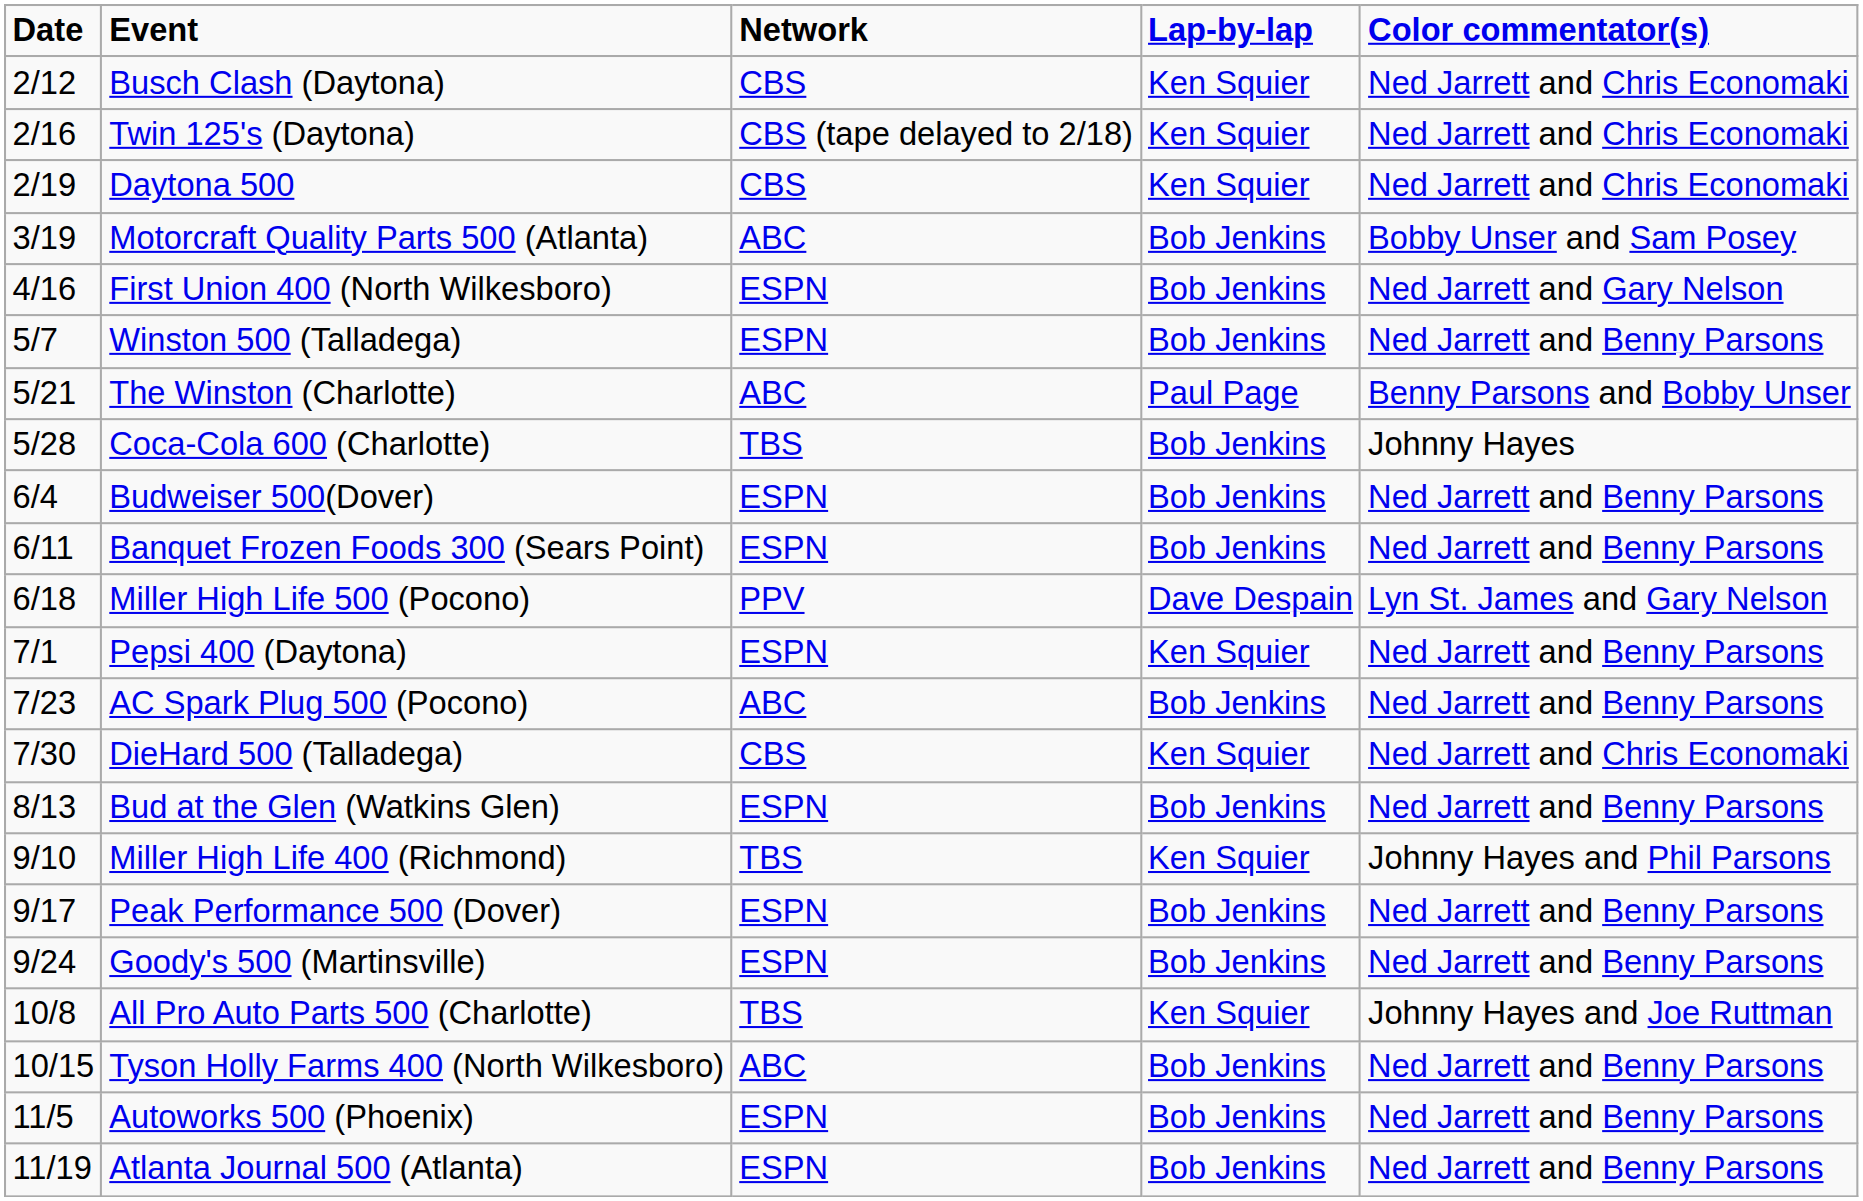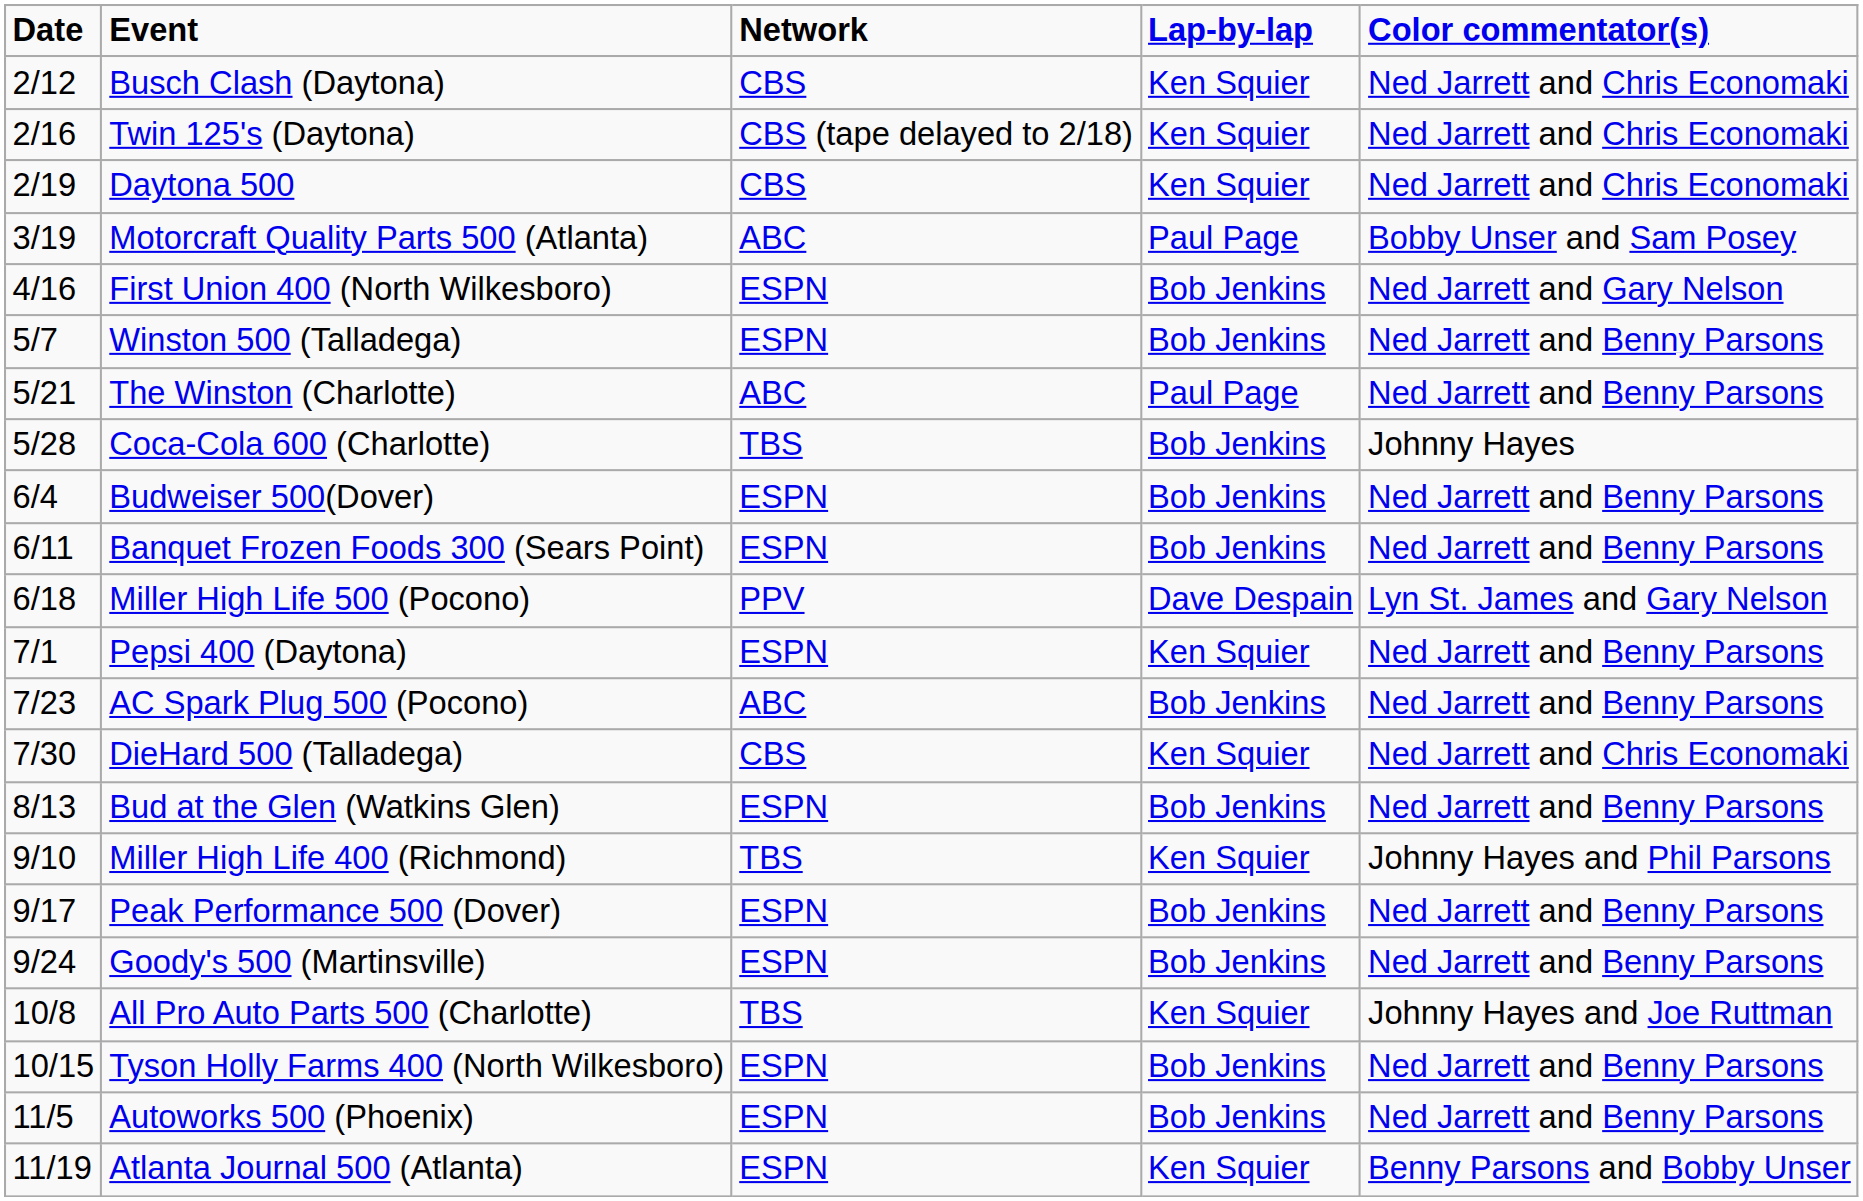 <table class=wikitable>
 <tr>
 <td><strong>Date</strong></td>
 <td><strong>Event</strong></td>
 <td><strong>Network</strong></td>
 <td><strong><a href='#'>Lap-by-lap</a></strong></td>
 <td><strong><a href='#'>Color commentator(s)</a></strong></td>
 </tr>
 <tr>
 <td>2/12</td>
 <td><a href='#'>Busch Clash</a> (Daytona)</td>
 <td><a href='#'>CBS</a></td>
 <td><a href='#'>Ken Squier</a></td>
 <td><a href='#'>Ned Jarrett</a> and <a href='#'>Chris Economaki</a></td>
 </tr>
 <tr>
 <td>2/16</td>
 <td><a href='#'>Twin 125's</a> (Daytona)</td>
 <td><a href='#'>CBS</a> (tape delayed to 2/18)</td>
 <td><a href='#'>Ken Squier</a></td>
 <td><a href='#'>Ned Jarrett</a> and <a href='#'>Chris Economaki</a></td>
 </tr>
 <tr>
 <td>2/19</td>
 <td><a href='#'>Daytona 500</a></td>
 <td><a href='#'>CBS</a></td>
 <td><a href='#'>Ken Squier</a></td>
 <td><a href='#'>Ned Jarrett</a> and <a href='#'>Chris Economaki</a></td>
 </tr>
 <tr>
 <td>3/19</td>
 <td><a href='#'>Motorcraft Quality Parts 500</a> (Atlanta)</td>
 <td><a href='#'>ABC</a></td>
-<td><a href='#'>Bob Jenkins</a></td>
+<td><a href='#'>Paul Page</a></td>
 <td><a href='#'>Bobby Unser</a> and <a href='#'>Sam Posey</a></td>
 </tr>
 <tr>
 <td>4/16</td>
 <td><a href='#'>First Union 400</a> (North Wilkesboro)</td>
 <td><a href='#'>ESPN</a></td>
 <td><a href='#'>Bob Jenkins</a></td>
 <td><a href='#'>Ned Jarrett</a> and <a href='#'>Gary Nelson</a></td>
 </tr>
 <tr>
 <td>5/7</td>
 <td><a href='#'>Winston 500</a>  (Talladega)</td>
 <td><a href='#'>ESPN</a></td>
 <td><a href='#'>Bob Jenkins</a></td>
 <td><a href='#'>Ned Jarrett</a> and <a href='#'>Benny Parsons</a></td>
 </tr>
 <tr>
 <td>5/21</td>
 <td><a href='#'>The Winston</a>  (Charlotte)</td>
 <td><a href='#'>ABC</a></td>
 <td><a href='#'>Paul Page</a></td>
-<td><a href='#'>Benny Parsons</a> and <a href='#'>Bobby Unser</a></td>
+<td><a href='#'>Ned Jarrett</a> and <a href='#'>Benny Parsons</a></td>
 </tr>
 <tr>
 <td>5/28</td>
 <td><a href='#'>Coca-Cola 600</a> (Charlotte)</td>
 <td><a href='#'>TBS</a></td>
 <td><a href='#'>Bob Jenkins</a></td>
 <td>Johnny Hayes</td>
 </tr>
 <tr>
 <td>6/4</td>
 <td><a href='#'>Budweiser 500</a>(Dover)</td>
 <td><a href='#'>ESPN</a></td>
 <td><a href='#'>Bob Jenkins</a></td>
 <td><a href='#'>Ned Jarrett</a> and <a href='#'>Benny Parsons</a></td>
 </tr>
 <tr>
 <td>6/11</td>
 <td><a href='#'>Banquet Frozen Foods 300</a> (Sears Point)</td>
 <td><a href='#'>ESPN</a></td>
 <td><a href='#'>Bob Jenkins</a></td>
 <td><a href='#'>Ned Jarrett</a> and <a href='#'>Benny Parsons</a></td>
 </tr>
 <tr>
 <td>6/18</td>
 <td><a href='#'>Miller High Life 500</a> (Pocono)</td>
 <td><a href='#'>PPV</a></td>
 <td><a href='#'>Dave Despain</a></td>
 <td><a href='#'>Lyn St. James</a> and <a href='#'>Gary Nelson</a></td>
 </tr>
 <tr>
 <td>7/1</td>
 <td><a href='#'>Pepsi 400</a> (Daytona)</td>
 <td><a href='#'>ESPN</a></td>
 <td><a href='#'>Ken Squier</a></td>
 <td><a href='#'>Ned Jarrett</a> and <a href='#'>Benny Parsons</a></td>
 </tr>
 <tr>
 <td>7/23</td>
 <td><a href='#'>AC Spark Plug 500</a> (Pocono)</td>
 <td><a href='#'>ABC</a></td>
 <td><a href='#'>Bob Jenkins</a></td>
 <td><a href='#'>Ned Jarrett</a> and <a href='#'>Benny Parsons</a></td>
 </tr>
 <tr>
 <td>7/30</td>
 <td><a href='#'>DieHard 500</a> (Talladega)</td>
 <td><a href='#'>CBS</a></td>
 <td><a href='#'>Ken Squier</a></td>
 <td><a href='#'>Ned Jarrett</a> and <a href='#'>Chris Economaki</a></td>
 </tr>
 <tr>
 <td>8/13</td>
 <td><a href='#'>Bud at the Glen</a> (Watkins Glen)</td>
 <td><a href='#'>ESPN</a></td>
 <td><a href='#'>Bob Jenkins</a></td>
 <td><a href='#'>Ned Jarrett</a> and <a href='#'>Benny Parsons</a></td>
 </tr>
 <tr>
 <td>9/10</td>
 <td><a href='#'>Miller High Life 400</a> (Richmond)</td>
 <td><a href='#'>TBS</a></td>
 <td><a href='#'>Ken Squier</a></td>
 <td>Johnny Hayes and <a href='#'>Phil Parsons</a></td>
 </tr>
 <tr>
 <td>9/17</td>
 <td><a href='#'>Peak Performance 500</a> (Dover)</td>
 <td><a href='#'>ESPN</a></td>
 <td><a href='#'>Bob Jenkins</a></td>
 <td><a href='#'>Ned Jarrett</a> and <a href='#'>Benny Parsons</a></td>
 </tr>
 <tr>
 <td>9/24</td>
 <td><a href='#'>Goody's 500</a> (Martinsville)</td>
 <td><a href='#'>ESPN</a></td>
 <td><a href='#'>Bob Jenkins</a></td>
 <td><a href='#'>Ned Jarrett</a> and <a href='#'>Benny Parsons</a></td>
 </tr>
 <tr>
 <td>10/8</td>
 <td><a href='#'>All Pro Auto Parts 500</a> (Charlotte)</td>
 <td><a href='#'>TBS</a></td>
 <td><a href='#'>Ken Squier</a></td>
 <td>Johnny Hayes and <a href='#'>Joe Ruttman</a></td>
 </tr>
 <tr>
 <td>10/15</td>
 <td><a href='#'>Tyson Holly Farms 400</a> (North Wilkesboro)</td>
-<td><a href='#'>ABC</a></td>
+<td><a href='#'>ESPN</a></td>
 <td><a href='#'>Bob Jenkins</a></td>
 <td><a href='#'>Ned Jarrett</a> and <a href='#'>Benny Parsons</a></td>
 </tr>
 <tr>
 <td>11/5</td>
 <td><a href='#'>Autoworks 500</a> (Phoenix)</td>
 <td><a href='#'>ESPN</a></td>
 <td><a href='#'>Bob Jenkins</a></td>
 <td><a href='#'>Ned Jarrett</a> and <a href='#'>Benny Parsons</a></td>
 </tr>
 <tr>
 <td>11/19</td>
 <td><a href='#'>Atlanta Journal 500</a> (Atlanta)</td>
 <td><a href='#'>ESPN</a></td>
-<td><a href='#'>Bob Jenkins</a></td>
-<td><a href='#'>Ned Jarrett</a> and <a href='#'>Benny Parsons</a></td>
+<td><a href='#'>Ken Squier</a></td>
+<td><a href='#'>Benny Parsons</a> and <a href='#'>Bobby Unser</a></td>
 </tr>
 </table>
